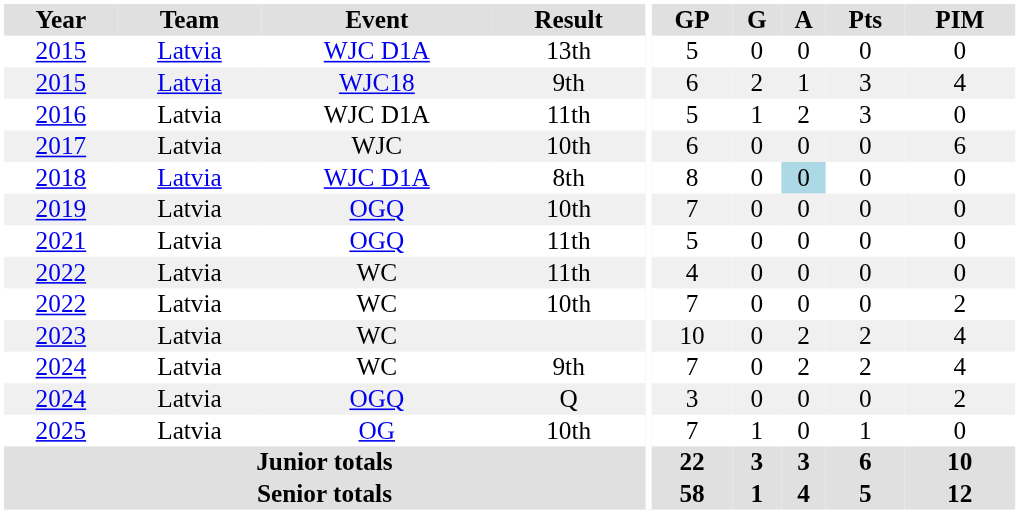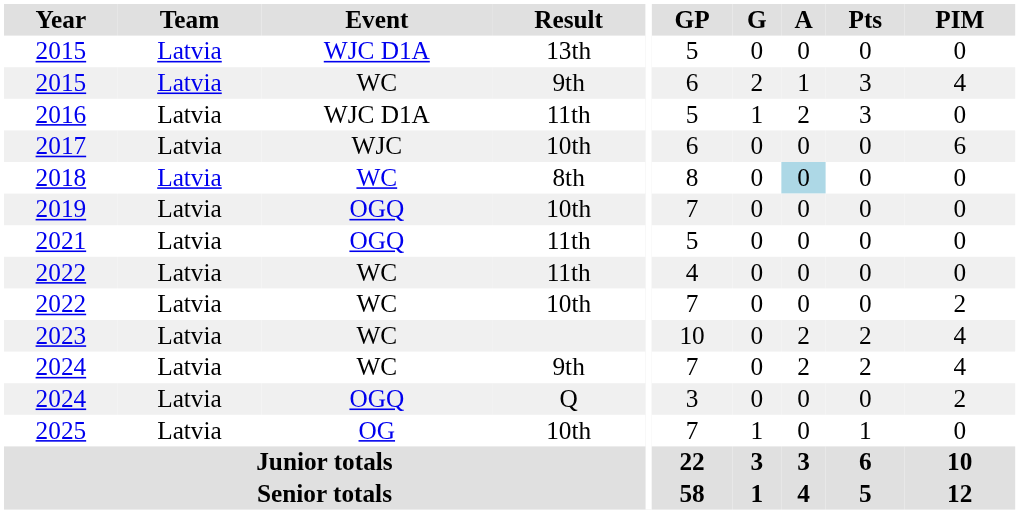 <table border="0" cellpadding="1" cellspacing="0" ID="Table3" style="text-align:center; width:40em">
 <tr ALIGN="center" bgcolor="#e0e0e0">
 <th>Year</th>
 <th>Team</th>
 <th>Event</th>
 <th>Result</th>
 <th rowspan="99" bgcolor="#ffffff"></th>
 <th>GP</th>
 <th>G</th>
 <th>A</th>
 <th>Pts</th>
 <th>PIM</th>
 </tr>
 <tr>
 <td><a href='#'>2015</a></td>
 <td><a href='#'>Latvia</a></td>
 <td><a href='#'>WJC D1A</a></td>
 <td>13th</td>
 <td>5</td>
 <td>0</td>
 <td>0</td>
 <td>0</td>
 <td>0</td>
 </tr>
 <tr bgcolor="#f0f0f0">
 <td><a href='#'>2015</a></td>
 <td><a href='#'>Latvia</a></td>
-<td><a href='#'>WJC18</a></td>
+<td>WC</td>
 <td>9th</td>
 <td>6</td>
 <td>2</td>
 <td>1</td>
 <td>3</td>
 <td>4</td>
 </tr>
 <tr>
 <td><a href='#'>2016</a></td>
 <td>Latvia</td>
 <td>WJC D1A</td>
 <td>11th</td>
 <td>5</td>
 <td>1</td>
 <td>2</td>
 <td>3</td>
 <td>0</td>
 </tr>
 <tr bgcolor="#f0f0f0">
 <td><a href='#'>2017</a></td>
 <td>Latvia</td>
 <td>WJC</td>
 <td>10th</td>
 <td>6</td>
 <td>0</td>
 <td>0</td>
 <td>0</td>
 <td>6</td>
 </tr>
 <tr>
 <td><a href='#'>2018</a></td>
 <td><a href='#'>Latvia</a></td>
-<td><a href='#'>WJC D1A</a></td>
+<td><a href='#'>WC</a></td>
 <td>8th</td>
 <td>8</td>
 <td>0</td>
 <td style="background: lightblue;">0</td>
 <td>0</td>
 <td>0</td>
 </tr>
 <tr bgcolor="#f0f0f0">
 <td><a href='#'>2019</a></td>
 <td>Latvia</td>
 <td><a href='#'>OGQ</a></td>
 <td>10th</td>
 <td>7</td>
 <td>0</td>
 <td>0</td>
 <td>0</td>
 <td>0</td>
 </tr>
 <tr>
 <td><a href='#'>2021</a></td>
 <td>Latvia</td>
 <td><a href='#'>OGQ</a></td>
 <td>11th</td>
 <td>5</td>
 <td>0</td>
 <td>0</td>
 <td>0</td>
 <td>0</td>
 </tr>
 <tr bgcolor="#f0f0f0">
 <td><a href='#'>2022</a></td>
 <td>Latvia</td>
 <td>WC</td>
 <td>11th</td>
 <td>4</td>
 <td>0</td>
 <td>0</td>
 <td>0</td>
 <td>0</td>
 </tr>
 <tr>
 <td><a href='#'>2022</a></td>
 <td>Latvia</td>
 <td>WC</td>
 <td>10th</td>
 <td>7</td>
 <td>0</td>
 <td>0</td>
 <td>0</td>
 <td>2</td>
 </tr>
 <tr bgcolor="#f0f0f0">
 <td><a href='#'>2023</a></td>
 <td>Latvia</td>
 <td>WC</td>
 <td></td>
 <td>10</td>
 <td>0</td>
 <td>2</td>
 <td>2</td>
 <td>4</td>
 </tr>
 <tr>
 <td><a href='#'>2024</a></td>
 <td>Latvia</td>
 <td>WC</td>
 <td>9th</td>
 <td>7</td>
 <td>0</td>
 <td>2</td>
 <td>2</td>
 <td>4</td>
 </tr>
 <tr bgcolor="#f0f0f0">
 <td><a href='#'>2024</a></td>
 <td>Latvia</td>
 <td><a href='#'>OGQ</a></td>
 <td>Q</td>
 <td>3</td>
 <td>0</td>
 <td>0</td>
 <td>0</td>
 <td>2</td>
 </tr>
 <tr>
 <td><a href='#'>2025</a></td>
 <td>Latvia</td>
 <td><a href='#'>OG</a></td>
 <td>10th</td>
 <td>7</td>
 <td>1</td>
 <td>0</td>
 <td>1</td>
 <td>0</td>
 </tr>
 <tr bgcolor="#e0e0e0">
 <th colspan="4">Junior totals</th>
 <th>22</th>
 <th>3</th>
 <th>3</th>
 <th>6</th>
 <th>10</th>
 </tr>
 <tr bgcolor="#e0e0e0">
 <th colspan="4">Senior totals</th>
 <th>58</th>
 <th>1</th>
 <th>4</th>
 <th>5</th>
 <th>12</th>
 </tr>
 </table>
